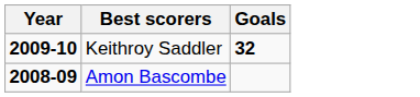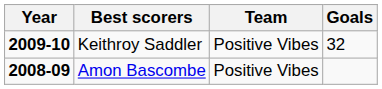 <table class="wikitable sortable">
 <tr>
 <th><strong>Year</strong></th>
 <th><strong>Best scorers</strong></th>
+<th><strong>Team</strong></th>
 <th><strong>Goals</strong></th>
 </tr>
 <tr>
 <td><strong>2009-10</strong></td>
 <td> Keithroy Saddler</td>
-<td><strong>32</strong></td>
+<td>Positive Vibes</td>
+<td>32</td>
 </tr>
 <tr>
 <td><strong>2008-09</strong></td>
 <td> <a href='#'>Amon Bascombe</a></td>
+<td>Positive Vibes</td>
 <td></td>
 </tr>
 </table>
